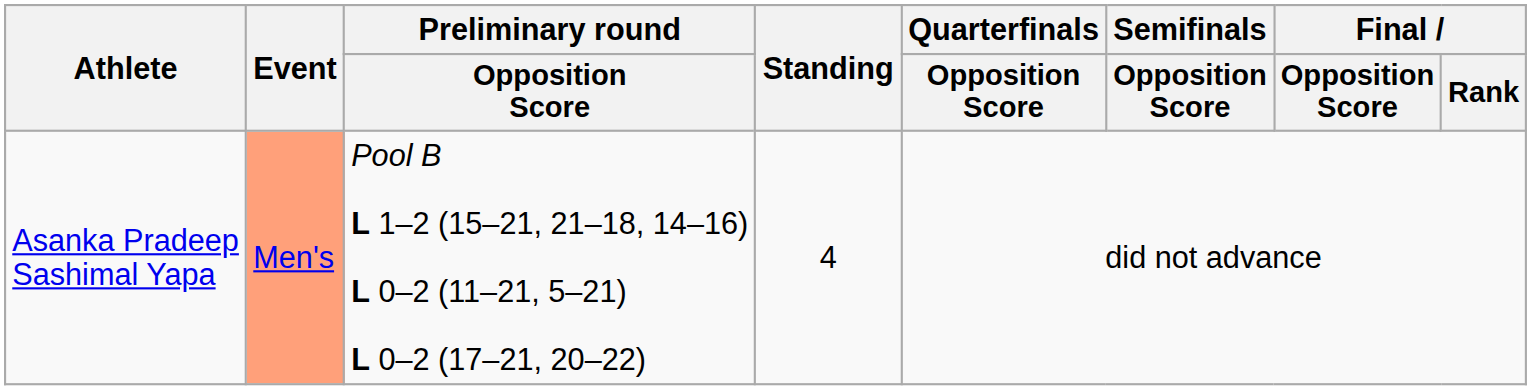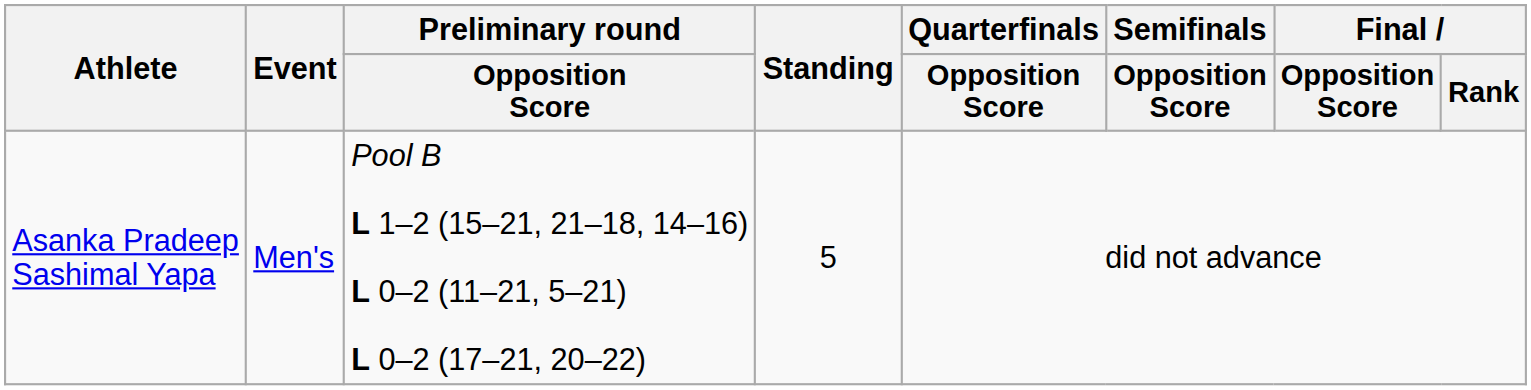 <table class=wikitable style="font-size:90%">
 <tr>
 <th rowspan="2">Athlete</th>
 <th rowspan="2">Event</th>
 <th>Preliminary round</th>
 <th rowspan="2">Standing</th>
 <th>Quarterfinals</th>
 <th>Semifinals</th>
 <th colspan=2>Final / </th>
 </tr>
 <tr style="font-size:95%">
 <th>Opposition<br>Score</th>
 <th>Opposition<br>Score</th>
 <th>Opposition<br>Score</th>
 <th>Opposition<br>Score</th>
 <th>Rank</th>
 </tr>
 <tr align=center>
 <td align=left><a href='#'>Asanka Pradeep</a><br><a href='#'>Sashimal Yapa</a></td>
-<td align=left style="background: lightsalmon;"><a href='#'>Men's</a></td>
+<td align=left><a href='#'>Men's</a></td>
 <td align=left><em>Pool B</em><br><br><strong>L</strong> 1–2 (15–21, 21–18, 14–16)<br><br><strong>L</strong> 0–2 (11–21, 5–21)<br><br><strong>L</strong> 0–2 (17–21, 20–22)</td>
-<td>4</td>
+<td>5</td>
 <td colspan=4>did not advance</td>
 </tr>
 </table>
